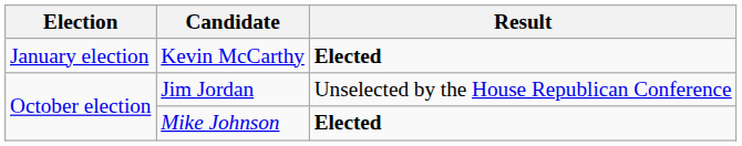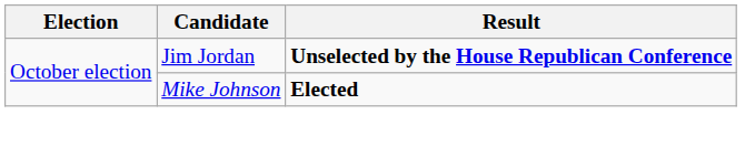 <table class="wikitable sortable">
 <tr>
 <th bgcolor="teal">Election</th>
 <th bgcolor="teal">Candidate</th>
 <th bgcolor="teal">Result</th>
 </tr>
 <tr>
-<td> <a href='#'>January election</a></td>
-<td><a href='#'>Kevin McCarthy</a></td>
-<td><strong></strong> <strong>Elected</strong></td>
-</tr>
-<tr>
 <td rowspan=2> <a href='#'>October election</a></td>
 <td><a href='#'>Jim Jordan</a></td>
-<td> Unselected by the <a href='#'>House Republican Conference</a></td>
+<td><strong> Unselected by the <a href='#'>House Republican Conference</a></strong></td>
 </tr>
 <tr>
 <td><em><a href='#'>Mike Johnson</a></em></td>
 <td><strong></strong> <strong>Elected</strong></td>
 </tr>
 </table>
